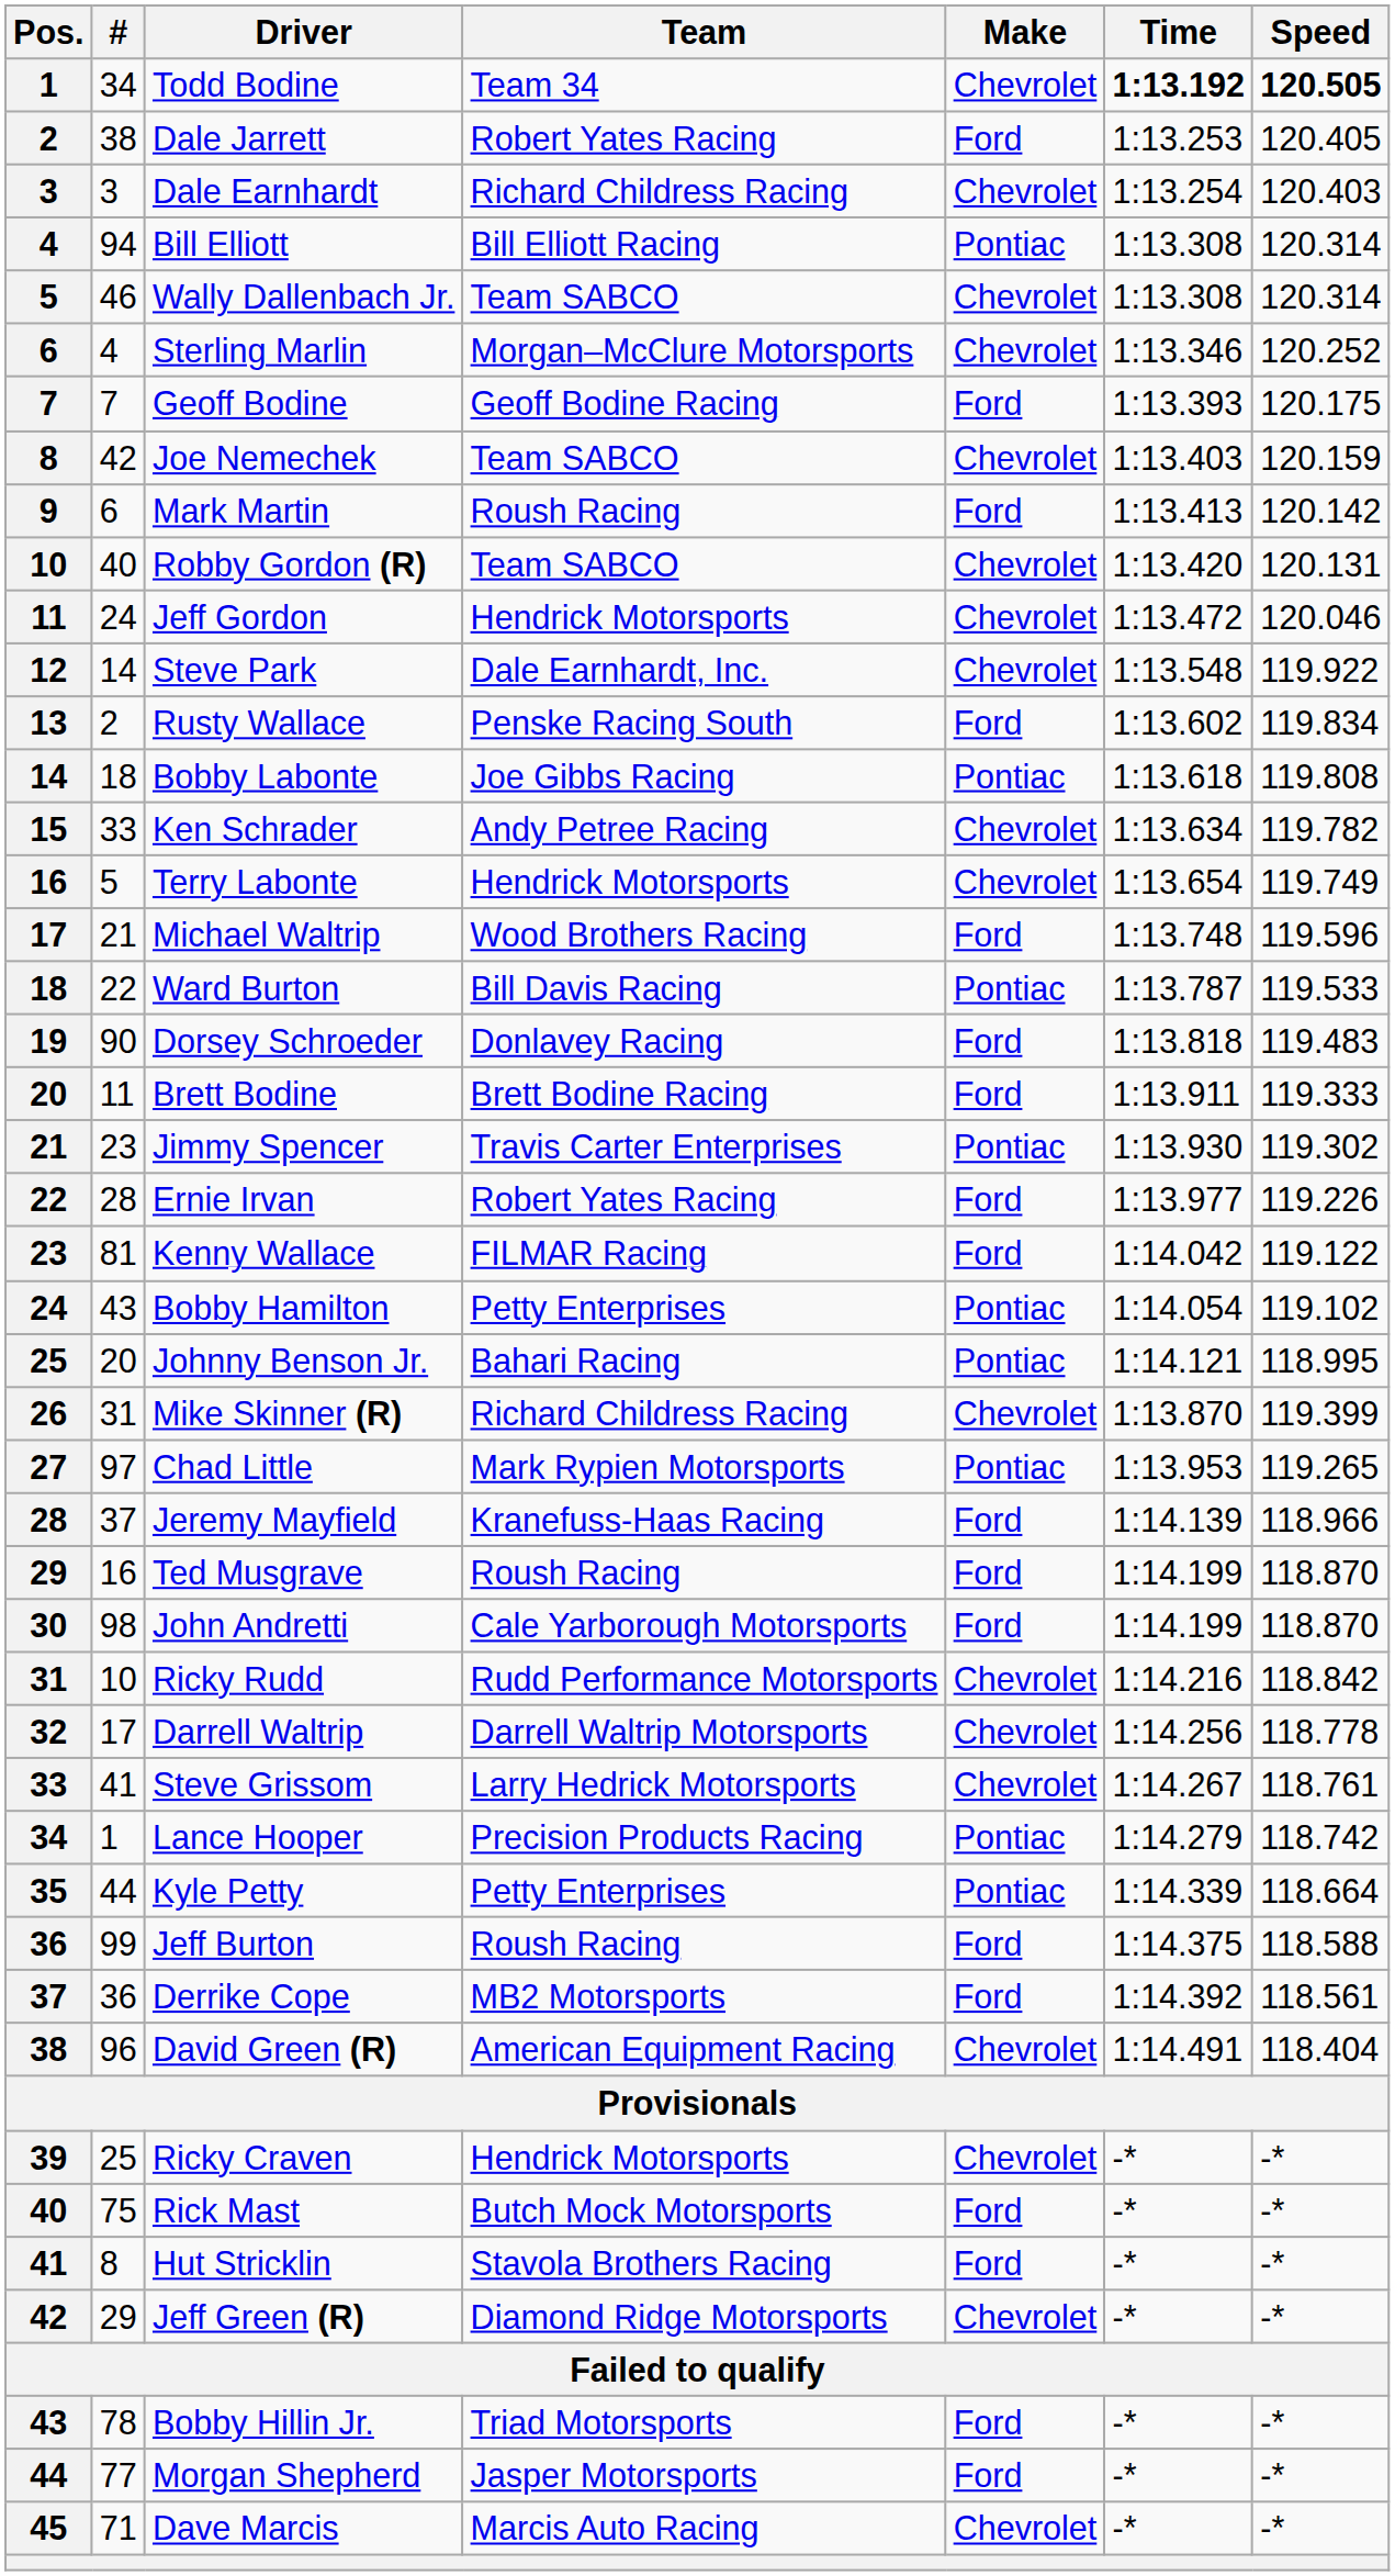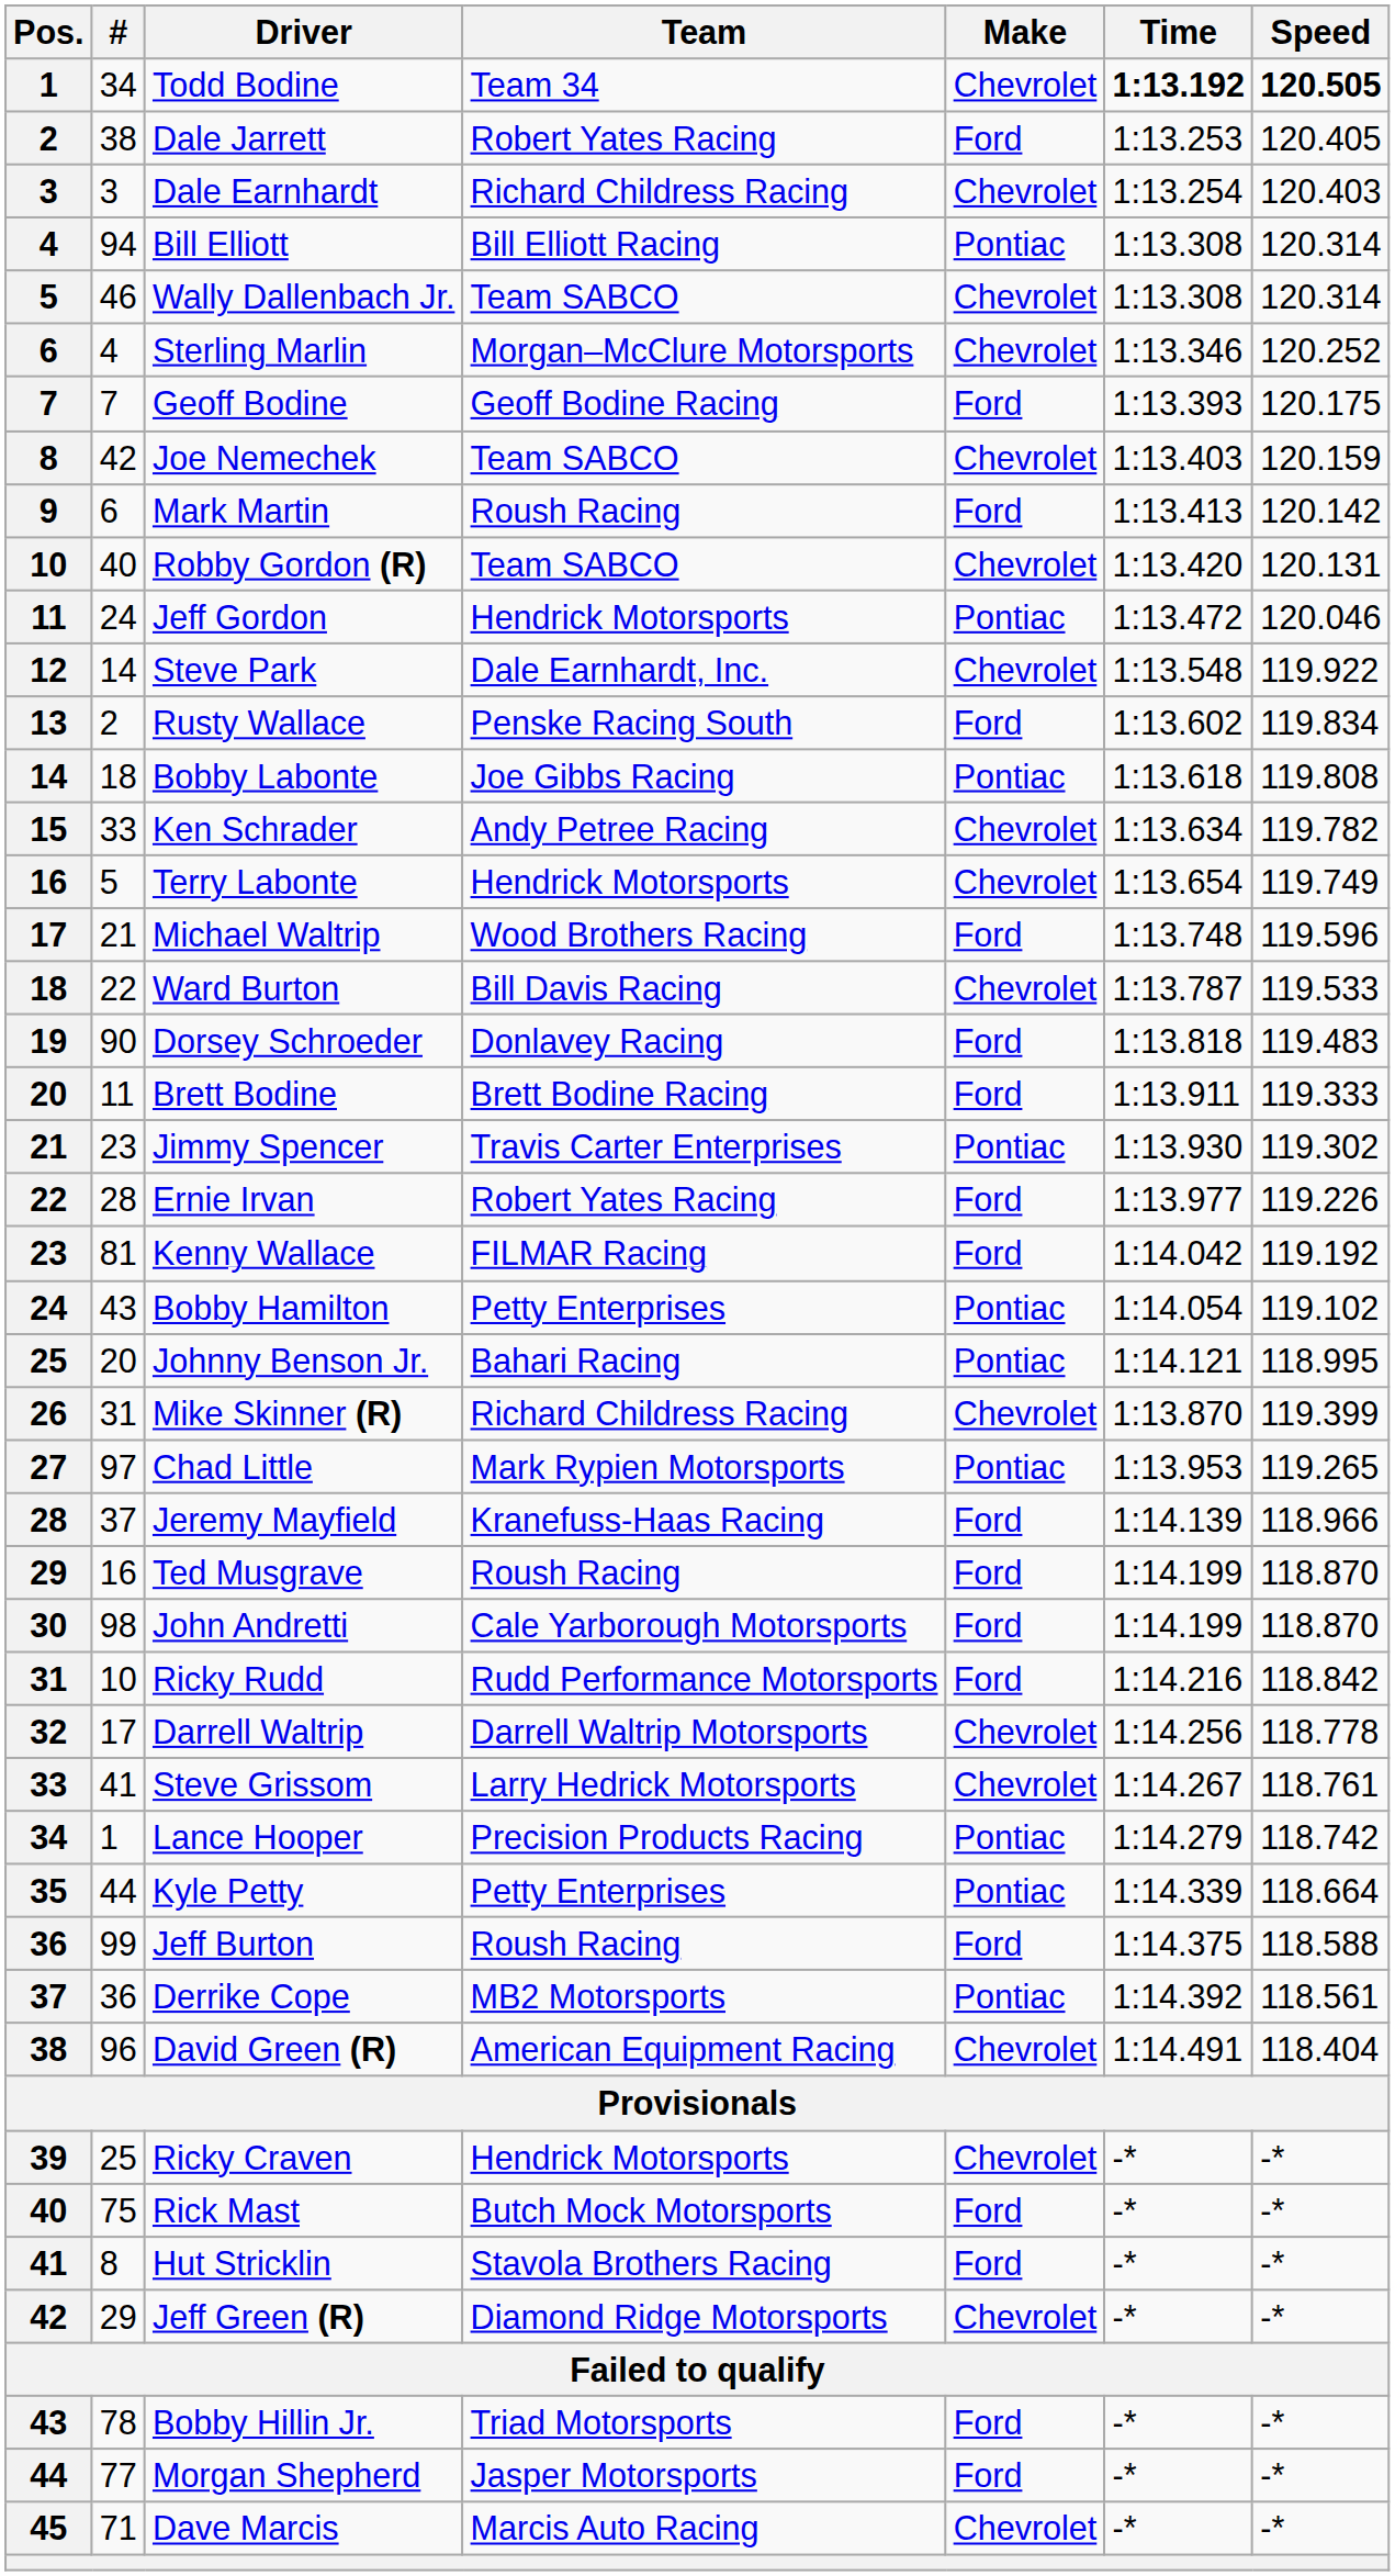 <table class="wikitable" style="font-size:95%">
 <tr>
 <th>Pos.</th>
 <th>#</th>
 <th>Driver</th>
 <th>Team</th>
 <th>Make</th>
 <th>Time</th>
 <th>Speed</th>
 </tr>
 <tr>
 <th>1</th>
 <td>34</td>
 <td><a href='#'>Todd Bodine</a></td>
 <td><a href='#'>Team 34</a></td>
 <td><a href='#'>Chevrolet</a></td>
 <td><strong>1:13.192</strong></td>
 <td><strong>120.505</strong></td>
 </tr>
 <tr>
 <th>2</th>
 <td>38</td>
 <td><a href='#'>Dale Jarrett</a></td>
 <td><a href='#'>Robert Yates Racing</a></td>
 <td><a href='#'>Ford</a></td>
 <td>1:13.253</td>
 <td>120.405</td>
 </tr>
 <tr>
 <th>3</th>
 <td>3</td>
 <td><a href='#'>Dale Earnhardt</a></td>
 <td><a href='#'>Richard Childress Racing</a></td>
 <td><a href='#'>Chevrolet</a></td>
 <td>1:13.254</td>
 <td>120.403</td>
 </tr>
 <tr>
 <th>4</th>
 <td>94</td>
 <td><a href='#'>Bill Elliott</a></td>
 <td><a href='#'>Bill Elliott Racing</a></td>
 <td><a href='#'>Pontiac</a></td>
 <td>1:13.308</td>
 <td>120.314</td>
 </tr>
 <tr>
 <th>5</th>
 <td>46</td>
 <td><a href='#'>Wally Dallenbach Jr.</a></td>
 <td><a href='#'>Team SABCO</a></td>
 <td><a href='#'>Chevrolet</a></td>
 <td>1:13.308</td>
 <td>120.314</td>
 </tr>
 <tr>
 <th>6</th>
 <td>4</td>
 <td><a href='#'>Sterling Marlin</a></td>
 <td><a href='#'>Morgan–McClure Motorsports</a></td>
 <td><a href='#'>Chevrolet</a></td>
 <td>1:13.346</td>
 <td>120.252</td>
 </tr>
 <tr>
 <th>7</th>
 <td>7</td>
 <td><a href='#'>Geoff Bodine</a></td>
 <td><a href='#'>Geoff Bodine Racing</a></td>
 <td><a href='#'>Ford</a></td>
 <td>1:13.393</td>
 <td>120.175</td>
 </tr>
 <tr>
 <th>8</th>
 <td>42</td>
 <td><a href='#'>Joe Nemechek</a></td>
 <td><a href='#'>Team SABCO</a></td>
 <td><a href='#'>Chevrolet</a></td>
 <td>1:13.403</td>
 <td>120.159</td>
 </tr>
 <tr>
 <th>9</th>
 <td>6</td>
 <td><a href='#'>Mark Martin</a></td>
 <td><a href='#'>Roush Racing</a></td>
 <td><a href='#'>Ford</a></td>
 <td>1:13.413</td>
 <td>120.142</td>
 </tr>
 <tr>
 <th>10</th>
 <td>40</td>
 <td><a href='#'>Robby Gordon</a> <strong>(R)</strong></td>
 <td><a href='#'>Team SABCO</a></td>
 <td><a href='#'>Chevrolet</a></td>
 <td>1:13.420</td>
 <td>120.131</td>
 </tr>
 <tr>
 <th>11</th>
 <td>24</td>
 <td><a href='#'>Jeff Gordon</a></td>
 <td><a href='#'>Hendrick Motorsports</a></td>
-<td><a href='#'>Chevrolet</a></td>
+<td><a href='#'>Pontiac</a></td>
 <td>1:13.472</td>
 <td>120.046</td>
 </tr>
 <tr>
 <th>12</th>
 <td>14</td>
 <td><a href='#'>Steve Park</a></td>
 <td><a href='#'>Dale Earnhardt, Inc.</a></td>
 <td><a href='#'>Chevrolet</a></td>
 <td>1:13.548</td>
 <td>119.922</td>
 </tr>
 <tr>
 <th>13</th>
 <td>2</td>
 <td><a href='#'>Rusty Wallace</a></td>
 <td><a href='#'>Penske Racing South</a></td>
 <td><a href='#'>Ford</a></td>
 <td>1:13.602</td>
 <td>119.834</td>
 </tr>
 <tr>
 <th>14</th>
 <td>18</td>
 <td><a href='#'>Bobby Labonte</a></td>
 <td><a href='#'>Joe Gibbs Racing</a></td>
 <td><a href='#'>Pontiac</a></td>
 <td>1:13.618</td>
 <td>119.808</td>
 </tr>
 <tr>
 <th>15</th>
 <td>33</td>
 <td><a href='#'>Ken Schrader</a></td>
 <td><a href='#'>Andy Petree Racing</a></td>
 <td><a href='#'>Chevrolet</a></td>
 <td>1:13.634</td>
 <td>119.782</td>
 </tr>
 <tr>
 <th>16</th>
 <td>5</td>
 <td><a href='#'>Terry Labonte</a></td>
 <td><a href='#'>Hendrick Motorsports</a></td>
 <td><a href='#'>Chevrolet</a></td>
 <td>1:13.654</td>
 <td>119.749</td>
 </tr>
 <tr>
 <th>17</th>
 <td>21</td>
 <td><a href='#'>Michael Waltrip</a></td>
 <td><a href='#'>Wood Brothers Racing</a></td>
 <td><a href='#'>Ford</a></td>
 <td>1:13.748</td>
 <td>119.596</td>
 </tr>
 <tr>
 <th>18</th>
 <td>22</td>
 <td><a href='#'>Ward Burton</a></td>
 <td><a href='#'>Bill Davis Racing</a></td>
-<td><a href='#'>Pontiac</a></td>
+<td><a href='#'>Chevrolet</a></td>
 <td>1:13.787</td>
 <td>119.533</td>
 </tr>
 <tr>
 <th>19</th>
 <td>90</td>
 <td><a href='#'>Dorsey Schroeder</a></td>
 <td><a href='#'>Donlavey Racing</a></td>
 <td><a href='#'>Ford</a></td>
 <td>1:13.818</td>
 <td>119.483</td>
 </tr>
 <tr>
 <th>20</th>
 <td>11</td>
 <td><a href='#'>Brett Bodine</a></td>
 <td><a href='#'>Brett Bodine Racing</a></td>
 <td><a href='#'>Ford</a></td>
 <td>1:13.911</td>
 <td>119.333</td>
 </tr>
 <tr>
 <th>21</th>
 <td>23</td>
 <td><a href='#'>Jimmy Spencer</a></td>
 <td><a href='#'>Travis Carter Enterprises</a></td>
 <td><a href='#'>Pontiac</a></td>
 <td>1:13.930</td>
 <td>119.302</td>
 </tr>
 <tr>
 <th>22</th>
 <td>28</td>
 <td><a href='#'>Ernie Irvan</a></td>
 <td><a href='#'>Robert Yates Racing</a></td>
 <td><a href='#'>Ford</a></td>
 <td>1:13.977</td>
 <td>119.226</td>
 </tr>
 <tr>
 <th>23</th>
 <td>81</td>
 <td><a href='#'>Kenny Wallace</a></td>
 <td><a href='#'>FILMAR Racing</a></td>
 <td><a href='#'>Ford</a></td>
 <td>1:14.042</td>
-<td>119.122</td>
+<td>119.192</td>
 </tr>
 <tr>
 <th>24</th>
 <td>43</td>
 <td><a href='#'>Bobby Hamilton</a></td>
 <td><a href='#'>Petty Enterprises</a></td>
 <td><a href='#'>Pontiac</a></td>
 <td>1:14.054</td>
 <td>119.102</td>
 </tr>
 <tr>
 <th>25</th>
 <td>20</td>
 <td><a href='#'>Johnny Benson Jr.</a></td>
 <td><a href='#'>Bahari Racing</a></td>
 <td><a href='#'>Pontiac</a></td>
 <td>1:14.121</td>
 <td>118.995</td>
 </tr>
 <tr>
 <th>26</th>
 <td>31</td>
 <td><a href='#'>Mike Skinner</a> <strong>(R)</strong></td>
 <td><a href='#'>Richard Childress Racing</a></td>
 <td><a href='#'>Chevrolet</a></td>
 <td>1:13.870</td>
 <td>119.399</td>
 </tr>
 <tr>
 <th>27</th>
 <td>97</td>
 <td><a href='#'>Chad Little</a></td>
 <td><a href='#'>Mark Rypien Motorsports</a></td>
 <td><a href='#'>Pontiac</a></td>
 <td>1:13.953</td>
 <td>119.265</td>
 </tr>
 <tr>
 <th>28</th>
 <td>37</td>
 <td><a href='#'>Jeremy Mayfield</a></td>
 <td><a href='#'>Kranefuss-Haas Racing</a></td>
 <td><a href='#'>Ford</a></td>
 <td>1:14.139</td>
 <td>118.966</td>
 </tr>
 <tr>
 <th>29</th>
 <td>16</td>
 <td><a href='#'>Ted Musgrave</a></td>
 <td><a href='#'>Roush Racing</a></td>
 <td><a href='#'>Ford</a></td>
 <td>1:14.199</td>
 <td>118.870</td>
 </tr>
 <tr>
 <th>30</th>
 <td>98</td>
 <td><a href='#'>John Andretti</a></td>
 <td><a href='#'>Cale Yarborough Motorsports</a></td>
 <td><a href='#'>Ford</a></td>
 <td>1:14.199</td>
 <td>118.870</td>
 </tr>
 <tr>
 <th>31</th>
 <td>10</td>
 <td><a href='#'>Ricky Rudd</a></td>
 <td><a href='#'>Rudd Performance Motorsports</a></td>
-<td><a href='#'>Chevrolet</a></td>
+<td><a href='#'>Ford</a></td>
 <td>1:14.216</td>
 <td>118.842</td>
 </tr>
 <tr>
 <th>32</th>
 <td>17</td>
 <td><a href='#'>Darrell Waltrip</a></td>
 <td><a href='#'>Darrell Waltrip Motorsports</a></td>
 <td><a href='#'>Chevrolet</a></td>
 <td>1:14.256</td>
 <td>118.778</td>
 </tr>
 <tr>
 <th>33</th>
 <td>41</td>
 <td><a href='#'>Steve Grissom</a></td>
 <td><a href='#'>Larry Hedrick Motorsports</a></td>
 <td><a href='#'>Chevrolet</a></td>
 <td>1:14.267</td>
 <td>118.761</td>
 </tr>
 <tr>
 <th>34</th>
 <td>1</td>
 <td><a href='#'>Lance Hooper</a></td>
 <td><a href='#'>Precision Products Racing</a></td>
 <td><a href='#'>Pontiac</a></td>
 <td>1:14.279</td>
 <td>118.742</td>
 </tr>
 <tr>
 <th>35</th>
 <td>44</td>
 <td><a href='#'>Kyle Petty</a></td>
 <td><a href='#'>Petty Enterprises</a></td>
 <td><a href='#'>Pontiac</a></td>
 <td>1:14.339</td>
 <td>118.664</td>
 </tr>
 <tr>
 <th>36</th>
 <td>99</td>
 <td><a href='#'>Jeff Burton</a></td>
 <td><a href='#'>Roush Racing</a></td>
 <td><a href='#'>Ford</a></td>
 <td>1:14.375</td>
 <td>118.588</td>
 </tr>
 <tr>
 <th>37</th>
 <td>36</td>
 <td><a href='#'>Derrike Cope</a></td>
 <td><a href='#'>MB2 Motorsports</a></td>
-<td><a href='#'>Ford</a></td>
+<td><a href='#'>Pontiac</a></td>
 <td>1:14.392</td>
 <td>118.561</td>
 </tr>
 <tr>
 <th>38</th>
 <td>96</td>
 <td><a href='#'>David Green</a> <strong>(R)</strong></td>
 <td><a href='#'>American Equipment Racing</a></td>
 <td><a href='#'>Chevrolet</a></td>
 <td>1:14.491</td>
 <td>118.404</td>
 </tr>
 <tr>
 <th colspan="7">Provisionals</th>
 </tr>
 <tr>
 <th>39</th>
 <td>25</td>
 <td><a href='#'>Ricky Craven</a></td>
 <td><a href='#'>Hendrick Motorsports</a></td>
 <td><a href='#'>Chevrolet</a></td>
 <td>-*</td>
 <td>-*</td>
 </tr>
 <tr>
 <th>40</th>
 <td>75</td>
 <td><a href='#'>Rick Mast</a></td>
 <td><a href='#'>Butch Mock Motorsports</a></td>
 <td><a href='#'>Ford</a></td>
 <td>-*</td>
 <td>-*</td>
 </tr>
 <tr>
 <th>41</th>
 <td>8</td>
 <td><a href='#'>Hut Stricklin</a></td>
 <td><a href='#'>Stavola Brothers Racing</a></td>
 <td><a href='#'>Ford</a></td>
 <td>-*</td>
 <td>-*</td>
 </tr>
 <tr>
 <th>42</th>
 <td>29</td>
 <td><a href='#'>Jeff Green</a> <strong>(R)</strong></td>
 <td><a href='#'>Diamond Ridge Motorsports</a></td>
 <td><a href='#'>Chevrolet</a></td>
 <td>-*</td>
 <td>-*</td>
 </tr>
 <tr>
 <th colspan="7">Failed to qualify</th>
 </tr>
 <tr>
 <th>43</th>
 <td>78</td>
 <td><a href='#'>Bobby Hillin Jr.</a></td>
 <td><a href='#'>Triad Motorsports</a></td>
 <td><a href='#'>Ford</a></td>
 <td>-*</td>
 <td>-*</td>
 </tr>
 <tr>
 <th>44</th>
 <td>77</td>
 <td><a href='#'>Morgan Shepherd</a></td>
 <td><a href='#'>Jasper Motorsports</a></td>
 <td><a href='#'>Ford</a></td>
 <td>-*</td>
 <td>-*</td>
 </tr>
 <tr>
 <th>45</th>
 <td>71</td>
 <td><a href='#'>Dave Marcis</a></td>
 <td><a href='#'>Marcis Auto Racing</a></td>
 <td><a href='#'>Chevrolet</a></td>
 <td>-*</td>
 <td>-*</td>
 </tr>
 <tr>
 <th colspan="7"></th>
 </tr>
 </table>
